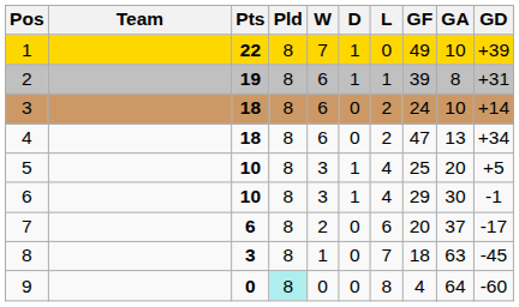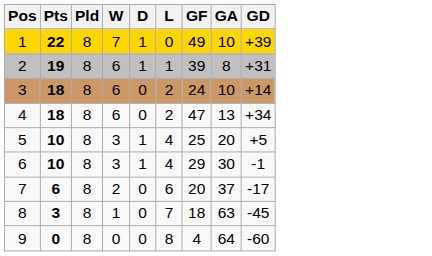 <table class="wikitable" style="text-align:center;">
 <tr>
 <th width=20>Pos</th>
-<th width=150>Team</th>
 <th width=20>Pts</th>
 <th width=20>Pld</th>
 <th width=20>W</th>
 <th width=20>D</th>
 <th width=20>L</th>
 <th width=20>GF</th>
 <th width=20>GA</th>
 <th width=20>GD</th>
 </tr>
 <tr bgcolor=gold>
 <td>1</td>
-<td align="left"></td>
 <td><strong>22</strong></td>
 <td>8</td>
 <td>7</td>
 <td>1</td>
 <td>0</td>
 <td>49</td>
 <td>10</td>
 <td>+39</td>
 </tr>
 <tr bgcolor=silver>
 <td>2</td>
-<td align="left"></td>
 <td><strong>19</strong></td>
 <td>8</td>
 <td>6</td>
 <td>1</td>
 <td>1</td>
 <td>39</td>
 <td>8</td>
 <td>+31</td>
 </tr>
 <tr bgcolor="#cc9966">
 <td>3</td>
-<td align="left"></td>
 <td><strong>18</strong></td>
 <td>8</td>
 <td>6</td>
 <td>0</td>
 <td>2</td>
 <td>24</td>
 <td>10</td>
 <td>+14</td>
 </tr>
 <tr>
 <td>4</td>
-<td align="left"></td>
 <td><strong>18</strong></td>
 <td>8</td>
 <td>6</td>
 <td>0</td>
 <td>2</td>
 <td>47</td>
 <td>13</td>
 <td>+34</td>
 </tr>
 <tr>
 <td>5</td>
-<td align="left"></td>
 <td><strong>10</strong></td>
 <td>8</td>
 <td>3</td>
 <td>1</td>
 <td>4</td>
 <td>25</td>
 <td>20</td>
 <td>+5</td>
 </tr>
 <tr>
 <td>6</td>
-<td align="left"></td>
 <td><strong>10</strong></td>
 <td>8</td>
 <td>3</td>
 <td>1</td>
 <td>4</td>
 <td>29</td>
 <td>30</td>
 <td>-1</td>
 </tr>
 <tr>
 <td>7</td>
-<td align="left"></td>
 <td><strong>6</strong></td>
 <td>8</td>
 <td>2</td>
 <td>0</td>
 <td>6</td>
 <td>20</td>
 <td>37</td>
 <td>-17</td>
 </tr>
 <tr>
 <td>8</td>
-<td align="left"></td>
 <td><strong>3</strong></td>
 <td>8</td>
 <td>1</td>
 <td>0</td>
 <td>7</td>
 <td>18</td>
 <td>63</td>
 <td>-45</td>
 </tr>
 <tr>
 <td>9</td>
-<td align="left"></td>
 <td><strong>0</strong></td>
-<td style="background: paleturquoise;">8</td>
+<td>8</td>
 <td>0</td>
 <td>0</td>
 <td>8</td>
 <td>4</td>
 <td>64</td>
 <td>-60</td>
 </tr>
 </table>
